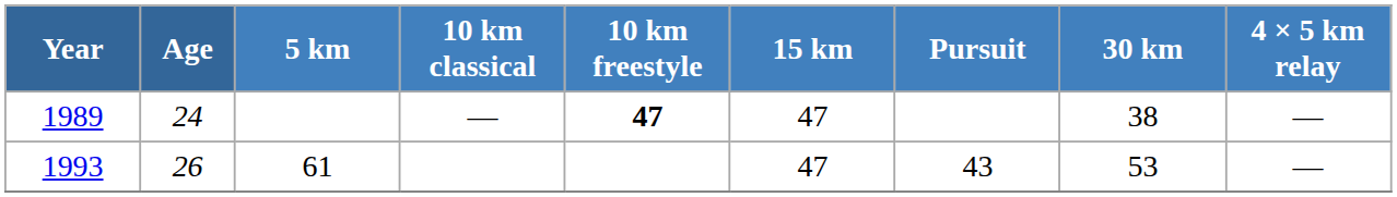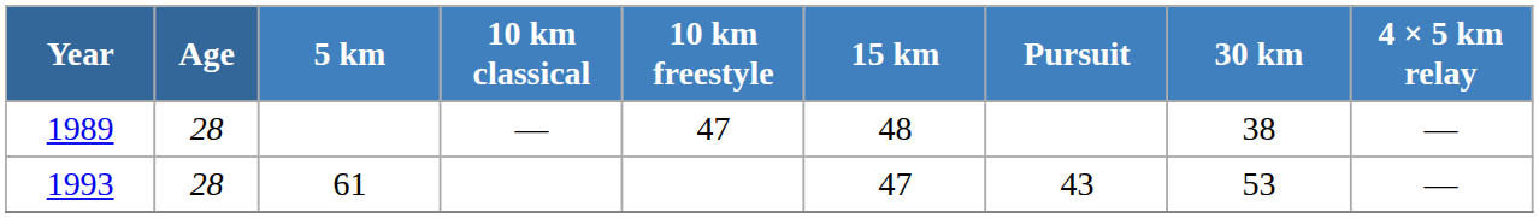 <table class="wikitable" style="font-size:95%; text-align:center; border:grey solid 1px; border-collapse:collapse; background:#ffffff;">
 <tr>
 <th style="background-color:#369; color:white; width:60px;"> Year </th>
 <th style="background-color:#369; color:white; width:40px;"> Age </th>
 <th style="background-color:#4180be; color:white; width:75px;"> 5 km </th>
 <th style="background-color:#4180be; color:white; width:75px;"> 10 km <br> classical </th>
 <th style="background-color:#4180be; color:white; width:75px;"> 10 km <br> freestyle </th>
 <th style="background-color:#4180be; color:white; width:75px;"> 15 km </th>
 <th style="background-color:#4180be; color:white; width:75px;"> Pursuit </th>
 <th style="background-color:#4180be; color:white; width:75px;"> 30 km </th>
 <th style="background-color:#4180be; color:white; width:75px;"> 4 × 5 km <br> relay </th>
 </tr>
 <tr>
 <td><a href='#'>1989</a></td>
-<td><em>24</em></td>
+<td><em>28</em></td>
 <td></td>
 <td>—</td>
-<td><strong>47</strong></td>
 <td>47</td>
+<td>48</td>
 <td></td>
 <td>38</td>
 <td>—</td>
 </tr>
 <tr>
 <td><a href='#'>1993</a></td>
-<td><em>26</em></td>
+<td><em>28</em></td>
 <td>61</td>
 <td></td>
 <td></td>
 <td>47</td>
 <td>43</td>
 <td>53</td>
 <td>—</td>
 </tr>
 <tr>
 </tr>
 </table>
